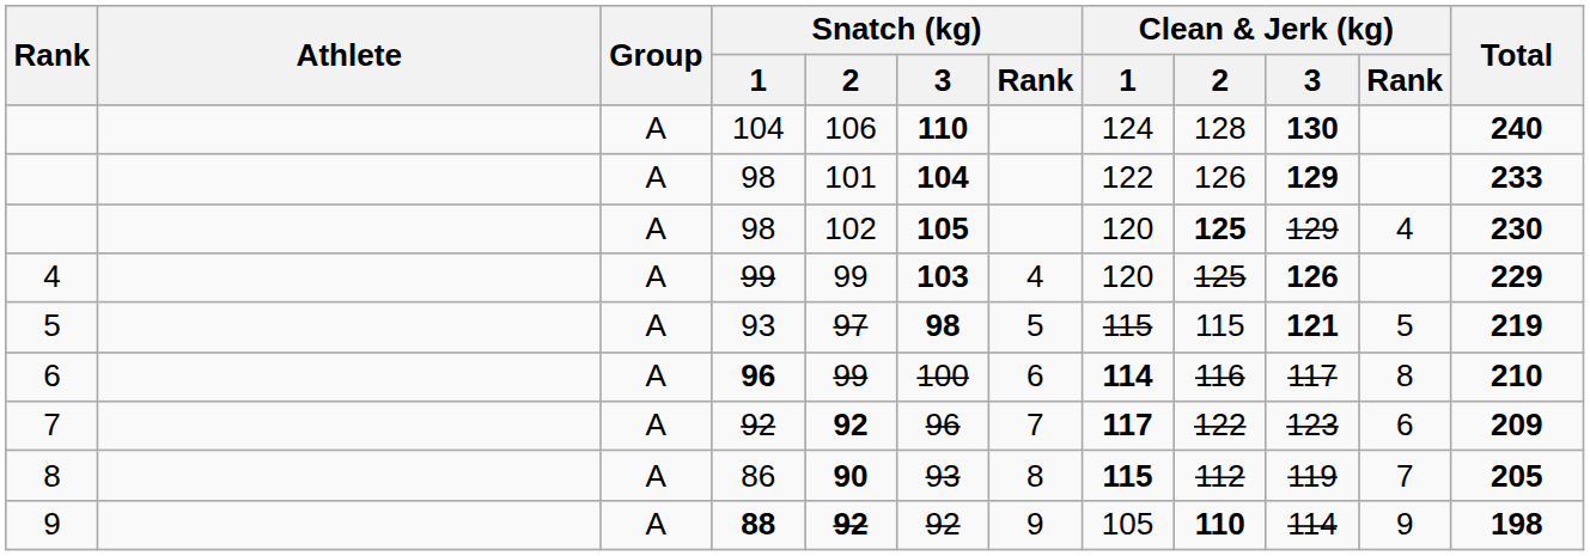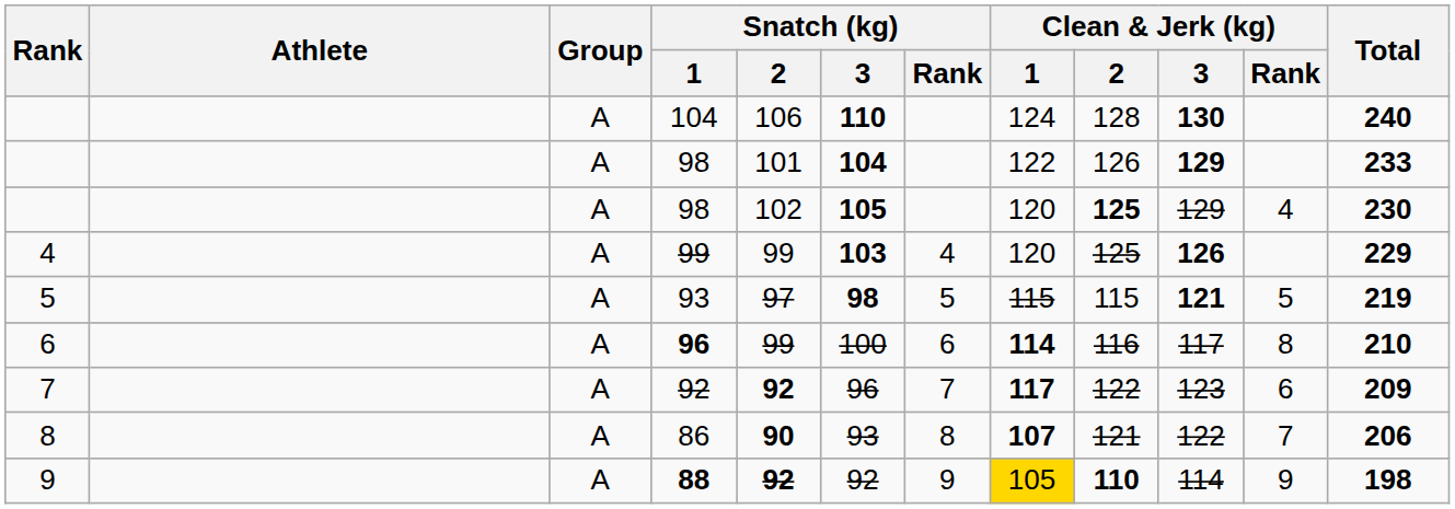 <table class = "wikitable" style="text-align:center;">
 <tr>
 <th rowspan=2 width=40>Rank</th>
 <th rowspan=2 width=250>Athlete</th>
 <th rowspan=2 width=50>Group</th>
 <th colspan=4>Snatch (kg)</th>
 <th colspan=4>Clean & Jerk (kg)</th>
 <th rowspan=2 width=60>Total</th>
 </tr>
 <tr>
 <th width=40>1</th>
 <th width=40>2</th>
 <th width=40>3</th>
 <th width=40>Rank</th>
 <th width=40>1</th>
 <th width=40>2</th>
 <th width=40>3</th>
 <th width=40>Rank</th>
 </tr>
 <tr>
 <td></td>
 <td align=left></td>
 <td>A</td>
 <td>104</td>
 <td>106</td>
 <td><strong>110</strong></td>
 <td></td>
 <td>124</td>
 <td>128</td>
 <td><strong>130</strong></td>
 <td></td>
 <td><strong>240</strong></td>
 </tr>
 <tr>
 <td></td>
 <td align=left></td>
 <td>A</td>
 <td>98</td>
 <td>101</td>
 <td><strong>104</strong></td>
 <td></td>
 <td>122</td>
 <td>126</td>
 <td><strong>129</strong></td>
 <td></td>
 <td><strong>233</strong></td>
 </tr>
 <tr>
 <td></td>
 <td align=left></td>
 <td>A</td>
 <td>98</td>
 <td>102</td>
 <td><strong>105</strong></td>
 <td></td>
 <td>120</td>
 <td><strong>125</strong></td>
 <td><s>129</s></td>
 <td>4</td>
 <td><strong>230</strong></td>
 </tr>
 <tr>
 <td>4</td>
 <td align=left></td>
 <td>A</td>
 <td><s>99</s></td>
 <td>99</td>
 <td><strong>103</strong></td>
 <td>4</td>
 <td>120</td>
 <td><s>125</s></td>
 <td><strong>126</strong></td>
 <td></td>
 <td><strong>229</strong></td>
 </tr>
 <tr>
 <td>5</td>
 <td align=left></td>
 <td>A</td>
 <td>93</td>
 <td><s>97</s></td>
 <td><strong>98</strong></td>
 <td>5</td>
 <td><s>115</s></td>
 <td>115</td>
 <td><strong>121</strong></td>
 <td>5</td>
 <td><strong>219</strong></td>
 </tr>
 <tr>
 <td>6</td>
 <td align=left></td>
 <td>A</td>
 <td><strong>96</strong></td>
 <td><s>99</s></td>
 <td><s>100</s></td>
 <td>6</td>
 <td><strong>114</strong></td>
 <td><s>116</s></td>
 <td><s>117</s></td>
 <td>8</td>
 <td><strong>210</strong></td>
 </tr>
 <tr>
 <td>7</td>
 <td align=left></td>
 <td>A</td>
 <td><s>92</s></td>
 <td><strong>92</strong></td>
 <td><s>96</s></td>
 <td>7</td>
 <td><strong>117</strong></td>
 <td><s>122</s></td>
 <td><s>123</s></td>
 <td>6</td>
 <td><strong>209</strong></td>
 </tr>
 <tr>
 <td>8</td>
 <td align=left></td>
 <td>A</td>
 <td>86</td>
 <td><strong>90</strong></td>
 <td><s>93</s></td>
 <td>8</td>
-<td><strong>115</strong></td>
-<td><s>112</s></td>
-<td><s>119</s></td>
+<td><strong>107</strong></td>
+<td><s>121</s></td>
+<td><s>122</s></td>
 <td>7</td>
-<td><strong>205</strong></td>
+<td><strong>206</strong></td>
 </tr>
 <tr>
 <td>9</td>
 <td align=left></td>
 <td>A</td>
 <td><strong>88</strong></td>
 <td><strong><s>92</s></strong></td>
 <td><s>92</s></td>
 <td>9</td>
-<td>105</td>
+<td style="background: gold;">105</td>
 <td><strong>110</strong></td>
 <td><s>114</s></td>
 <td>9</td>
 <td><strong>198</strong></td>
 </tr>
 </table>
